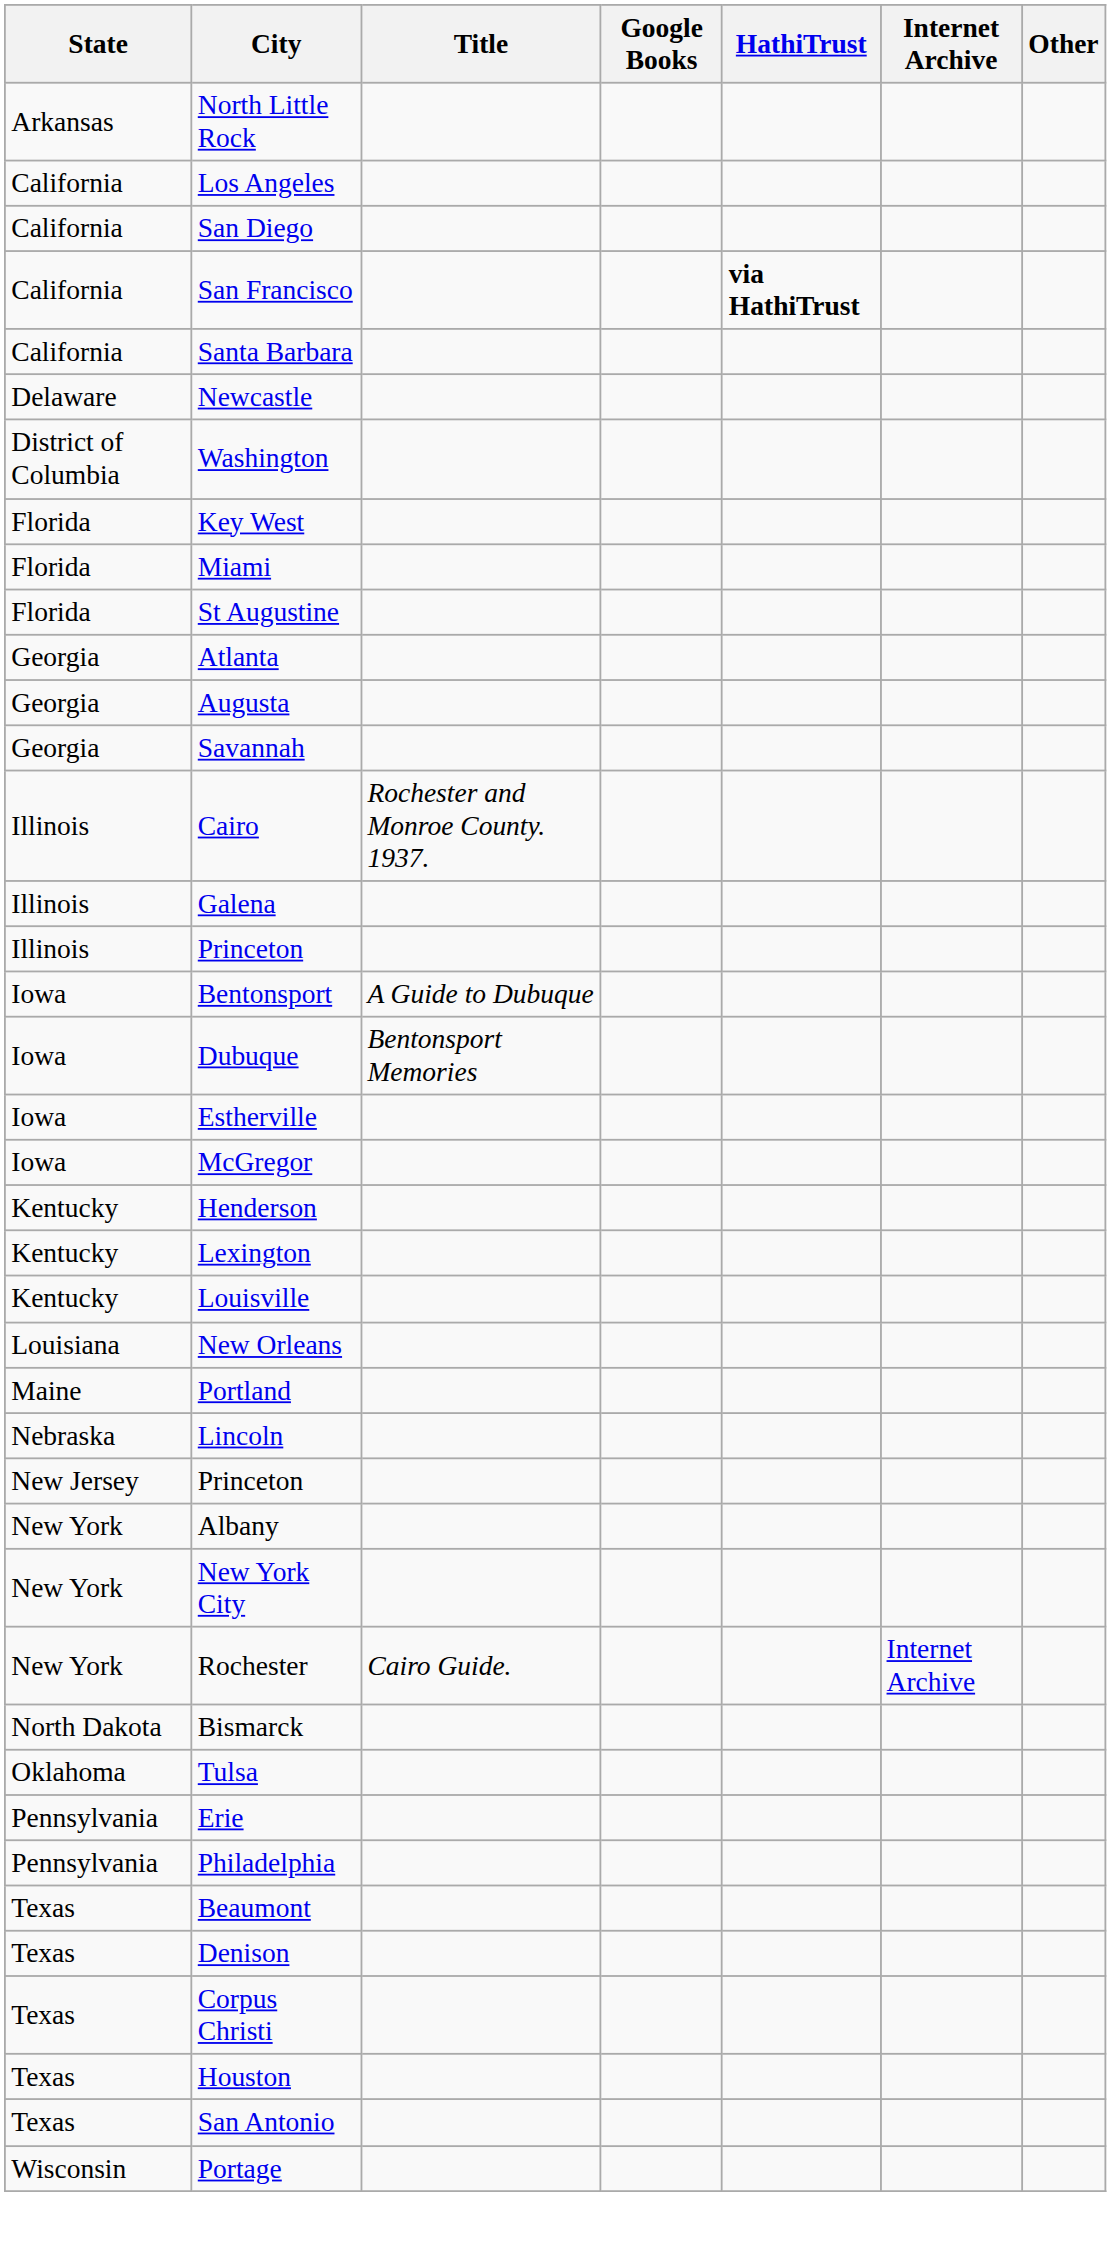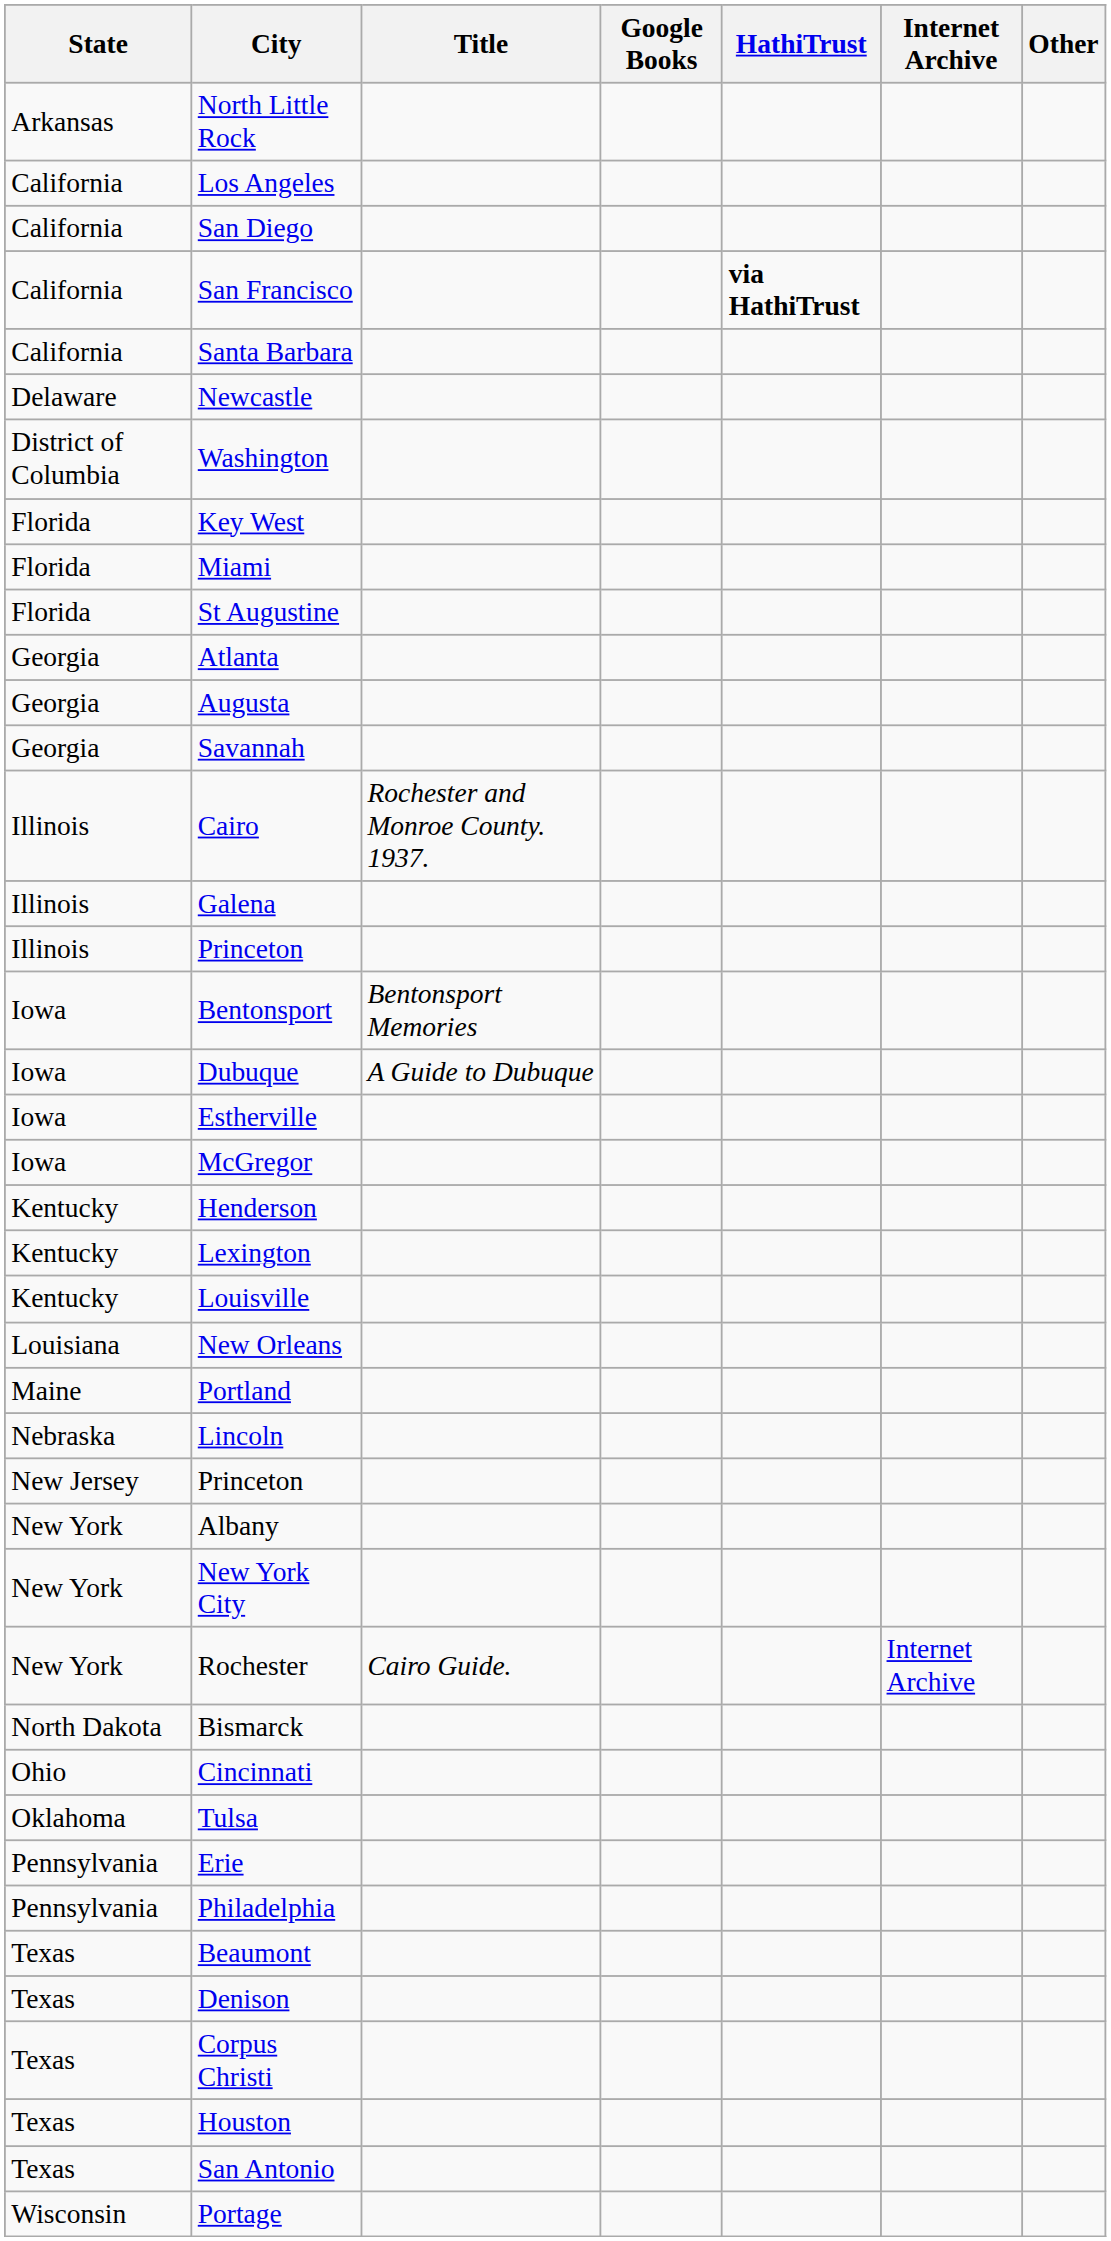 <table class="wikitable sortable" style="font-size: 95%;">
 <tr>
 <th>State</th>
 <th>City</th>
 <th>Title</th>
 <th>Google Books</th>
 <th><a href='#'>HathiTrust</a></th>
 <th>Internet Archive</th>
 <th>Other</th>
 </tr>
 <tr>
 <td>Arkansas</td>
 <td><a href='#'>North Little Rock</a></td>
 <td></td>
 <td></td>
 <td></td>
 <td></td>
 <td></td>
 </tr>
 <tr>
 <td>California</td>
 <td><a href='#'>Los Angeles</a></td>
 <td></td>
 <td></td>
 <td></td>
 <td></td>
 <td></td>
 </tr>
 <tr>
 <td>California</td>
 <td><a href='#'>San Diego</a></td>
 <td></td>
 <td></td>
 <td></td>
 <td></td>
 <td></td>
 </tr>
 <tr>
 <td>California</td>
 <td><a href='#'>San Francisco</a></td>
 <td></td>
 <td></td>
 <td><strong> via HathiTrust</strong></td>
 <td></td>
 <td></td>
 </tr>
 <tr>
 <td>California</td>
 <td><a href='#'>Santa Barbara</a></td>
 <td></td>
 <td></td>
 <td></td>
 <td></td>
 <td></td>
 </tr>
 <tr>
 <td>Delaware</td>
 <td><a href='#'>Newcastle</a></td>
 <td></td>
 <td></td>
 <td></td>
 <td></td>
 <td></td>
 </tr>
 <tr>
 <td>District of Columbia</td>
 <td><a href='#'>Washington</a></td>
 <td></td>
 <td></td>
 <td></td>
 <td></td>
 <td></td>
 </tr>
 <tr>
 <td>Florida</td>
 <td><a href='#'>Key West</a></td>
 <td></td>
 <td></td>
 <td></td>
 <td></td>
 <td></td>
 </tr>
 <tr>
 <td>Florida</td>
 <td><a href='#'>Miami</a></td>
 <td></td>
 <td></td>
 <td></td>
 <td></td>
 <td></td>
 </tr>
 <tr>
 <td>Florida</td>
 <td><a href='#'>St Augustine</a></td>
 <td></td>
 <td></td>
 <td></td>
 <td></td>
 <td></td>
 </tr>
 <tr>
 <td>Georgia</td>
 <td><a href='#'>Atlanta</a></td>
 <td></td>
 <td></td>
 <td></td>
 <td></td>
 <td></td>
 </tr>
 <tr>
 <td>Georgia</td>
 <td><a href='#'>Augusta</a></td>
 <td></td>
 <td></td>
 <td></td>
 <td></td>
 <td></td>
 </tr>
 <tr>
 <td>Georgia</td>
 <td><a href='#'>Savannah</a></td>
 <td></td>
 <td></td>
 <td></td>
 <td></td>
 <td></td>
 </tr>
 <tr>
 <td>Illinois</td>
 <td><a href='#'>Cairo</a></td>
 <td><em>Rochester and Monroe County. 1937.</em></td>
 <td></td>
 <td></td>
 <td></td>
 <td></td>
 </tr>
 <tr>
 <td>Illinois</td>
 <td><a href='#'>Galena</a></td>
 <td></td>
 <td></td>
 <td></td>
 <td></td>
 <td></td>
 </tr>
 <tr>
 <td>Illinois</td>
 <td><a href='#'>Princeton</a></td>
 <td></td>
 <td></td>
 <td></td>
 <td></td>
 <td></td>
 </tr>
 <tr>
 <td>Iowa</td>
 <td><a href='#'>Bentonsport</a></td>
-<td><em>A Guide to Dubuque</em></td>
+<td><em>Bentonsport Memories</em></td>
 <td></td>
 <td></td>
 <td></td>
 <td></td>
 </tr>
 <tr>
 <td>Iowa</td>
 <td><a href='#'>Dubuque</a></td>
-<td><em>Bentonsport Memories</em></td>
+<td><em>A Guide to Dubuque</em></td>
 <td></td>
 <td></td>
 <td></td>
 <td></td>
 </tr>
 <tr>
 <td>Iowa</td>
 <td><a href='#'>Estherville</a></td>
 <td></td>
 <td></td>
 <td></td>
 <td></td>
 <td></td>
 </tr>
 <tr>
 <td>Iowa</td>
 <td><a href='#'>McGregor</a></td>
 <td></td>
 <td></td>
 <td></td>
 <td></td>
 <td></td>
 </tr>
 <tr>
 <td>Kentucky</td>
 <td><a href='#'>Henderson</a></td>
 <td></td>
 <td></td>
 <td></td>
 <td></td>
 <td></td>
 </tr>
 <tr>
 <td>Kentucky</td>
 <td><a href='#'>Lexington</a></td>
 <td></td>
 <td></td>
 <td></td>
 <td></td>
 <td></td>
 </tr>
 <tr>
 <td>Kentucky</td>
 <td><a href='#'>Louisville</a></td>
 <td></td>
 <td></td>
 <td></td>
 <td></td>
 <td></td>
 </tr>
 <tr>
 <td>Louisiana</td>
 <td><a href='#'>New Orleans</a></td>
 <td></td>
 <td></td>
 <td></td>
 <td></td>
 <td></td>
 </tr>
 <tr>
 <td>Maine</td>
 <td><a href='#'>Portland</a></td>
 <td></td>
 <td></td>
 <td></td>
 <td></td>
 <td></td>
 </tr>
 <tr>
 <td>Nebraska</td>
 <td><a href='#'>Lincoln</a></td>
 <td></td>
 <td></td>
 <td></td>
 <td></td>
 <td></td>
 </tr>
 <tr>
 <td>New Jersey</td>
 <td>Princeton</td>
 <td></td>
 <td></td>
 <td></td>
 <td></td>
 <td></td>
 </tr>
 <tr>
 <td>New York</td>
 <td>Albany</td>
 <td></td>
 <td></td>
 <td></td>
 <td></td>
 <td></td>
 </tr>
 <tr>
 <td>New York</td>
 <td><a href='#'>New York City</a></td>
 <td></td>
 <td></td>
 <td></td>
 <td></td>
 <td></td>
 </tr>
 <tr>
 <td>New York</td>
 <td>Rochester</td>
 <td><em>Cairo Guide.</em></td>
 <td></td>
 <td></td>
 <td><a href='#'>Internet Archive</a></td>
 <td></td>
 </tr>
 <tr>
 <td>North Dakota</td>
 <td>Bismarck</td>
 <td></td>
 <td></td>
 <td></td>
 <td></td>
 <td></td>
 </tr>
 <tr>
+<td>Ohio</td>
+<td><a href='#'>Cincinnati</a></td>
+<td></td>
+<td></td>
+<td></td>
+<td></td>
+<td></td>
+</tr>
+<tr>
 <td>Oklahoma</td>
 <td><a href='#'>Tulsa</a></td>
 <td></td>
 <td></td>
 <td></td>
 <td></td>
 <td></td>
 </tr>
 <tr>
 <td>Pennsylvania</td>
 <td><a href='#'>Erie</a></td>
 <td></td>
 <td></td>
 <td></td>
 <td></td>
 <td></td>
 </tr>
 <tr>
 <td>Pennsylvania</td>
 <td><a href='#'>Philadelphia</a></td>
 <td></td>
 <td></td>
 <td></td>
 <td></td>
 <td></td>
 </tr>
 <tr>
 <td>Texas</td>
 <td><a href='#'>Beaumont</a></td>
 <td></td>
 <td></td>
 <td></td>
 <td></td>
 <td></td>
 </tr>
 <tr>
 <td>Texas</td>
 <td><a href='#'>Denison</a></td>
 <td></td>
 <td></td>
 <td></td>
 <td></td>
 <td></td>
 </tr>
 <tr>
 <td>Texas</td>
 <td><a href='#'>Corpus Christi</a></td>
 <td></td>
 <td></td>
 <td></td>
 <td></td>
 <td></td>
 </tr>
 <tr>
 <td>Texas</td>
 <td><a href='#'>Houston</a></td>
 <td></td>
 <td></td>
 <td></td>
 <td></td>
 <td></td>
 </tr>
 <tr>
 <td>Texas</td>
 <td><a href='#'>San Antonio</a></td>
 <td></td>
 <td></td>
 <td></td>
 <td></td>
 <td></td>
 </tr>
 <tr>
 <td>Wisconsin</td>
 <td><a href='#'>Portage</a></td>
 <td></td>
 <td></td>
 <td></td>
 <td></td>
 <td></td>
 </tr>
 <tr>
 </tr>
 </table>
